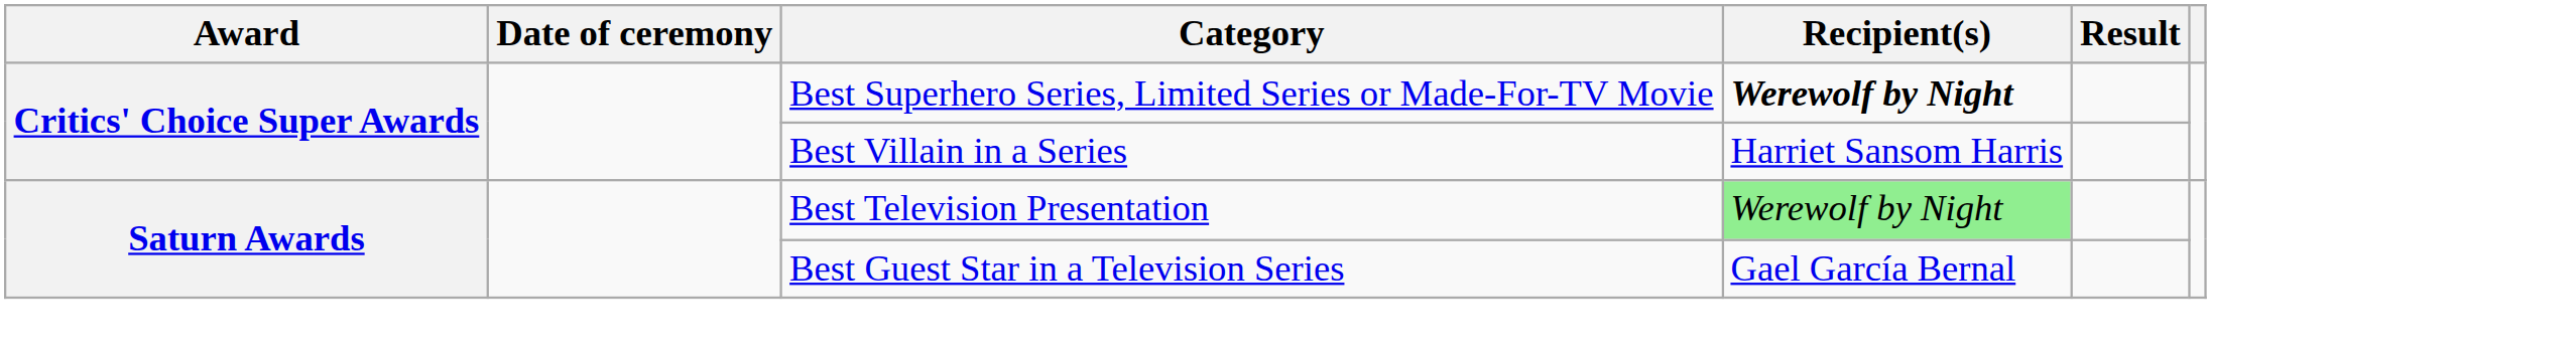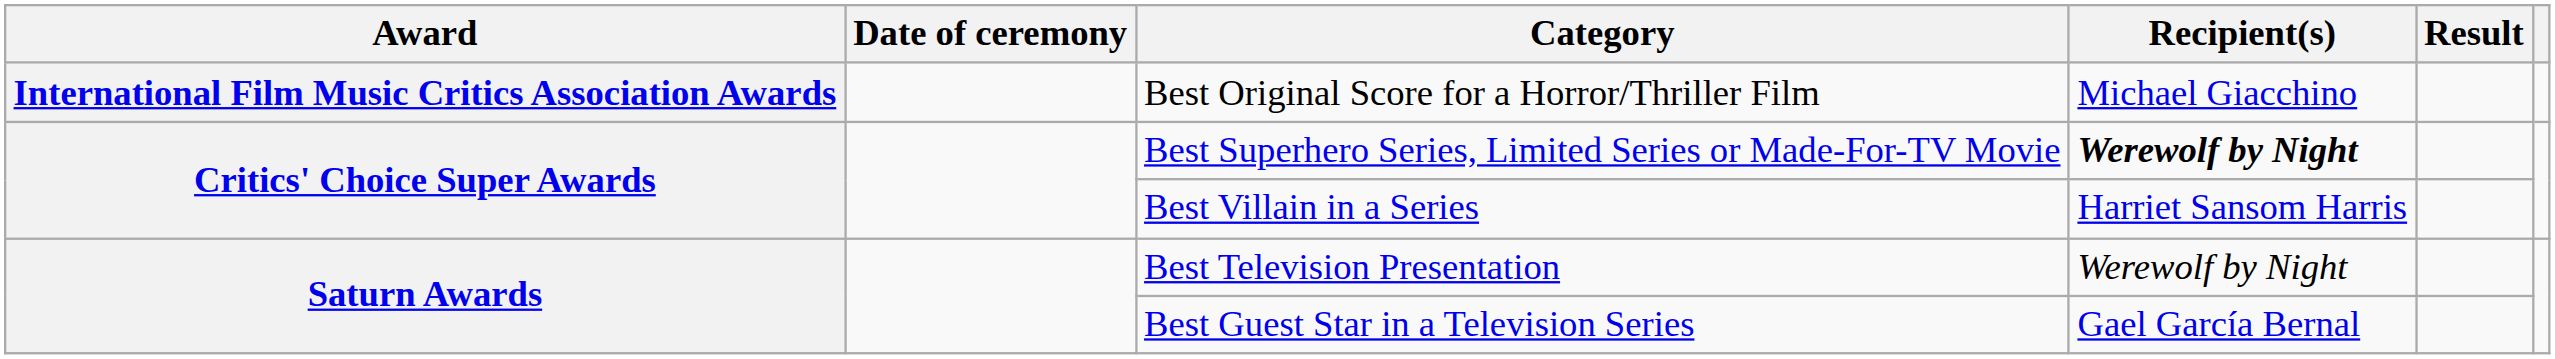 <table class="wikitable sortable plainrowheaders col6center">
 <tr>
 <th scope="col">Award</th>
 <th scope="col">Date of ceremony</th>
 <th scope="col">Category</th>
 <th scope="col">Recipient(s)</th>
 <th scope="col">Result</th>
 <th scope="col" class="unsortable"></th>
+</tr>
+<tr>
+<th scope="row" style="text-align:center;"><a href='#'>International Film Music Critics Association Awards</a></th>
+<td></td>
+<td>Best Original Score for a Horror/Thriller Film</td>
+<td><a href='#'>Michael Giacchino</a></td>
+<td></td>
+<td></td>
 </tr>
 <tr>
 <th scope="row" rowspan="2" style="text-align:center;"><a href='#'>Critics' Choice Super Awards</a></th>
 <td rowspan="2"><a href='#'></a></td>
 <td><a href='#'>Best Superhero Series, Limited Series or Made-For-TV Movie</a></td>
 <td><strong><em>Werewolf by Night</em></strong></td>
 <td></td>
 <td rowspan="2"></td>
 </tr>
 <tr>
 <td><a href='#'>Best Villain in a Series</a></td>
 <td><a href='#'>Harriet Sansom Harris</a></td>
 <td></td>
 </tr>
 <tr>
 <th scope="row" rowspan="2" style="text-align:center;"><a href='#'>Saturn Awards</a></th>
 <td rowspan="2"><a href='#'></a></td>
 <td><a href='#'>Best Television Presentation</a></td>
-<td style="background: lightgreen;"><em>Werewolf by Night</em></td>
+<td><em>Werewolf by Night</em></td>
 <td></td>
 <td rowspan="2"><br></td>
 </tr>
 <tr>
 <td><a href='#'>Best Guest Star in a Television Series</a></td>
 <td><a href='#'>Gael García Bernal</a></td>
 <td></td>
 </tr>
 </table>
